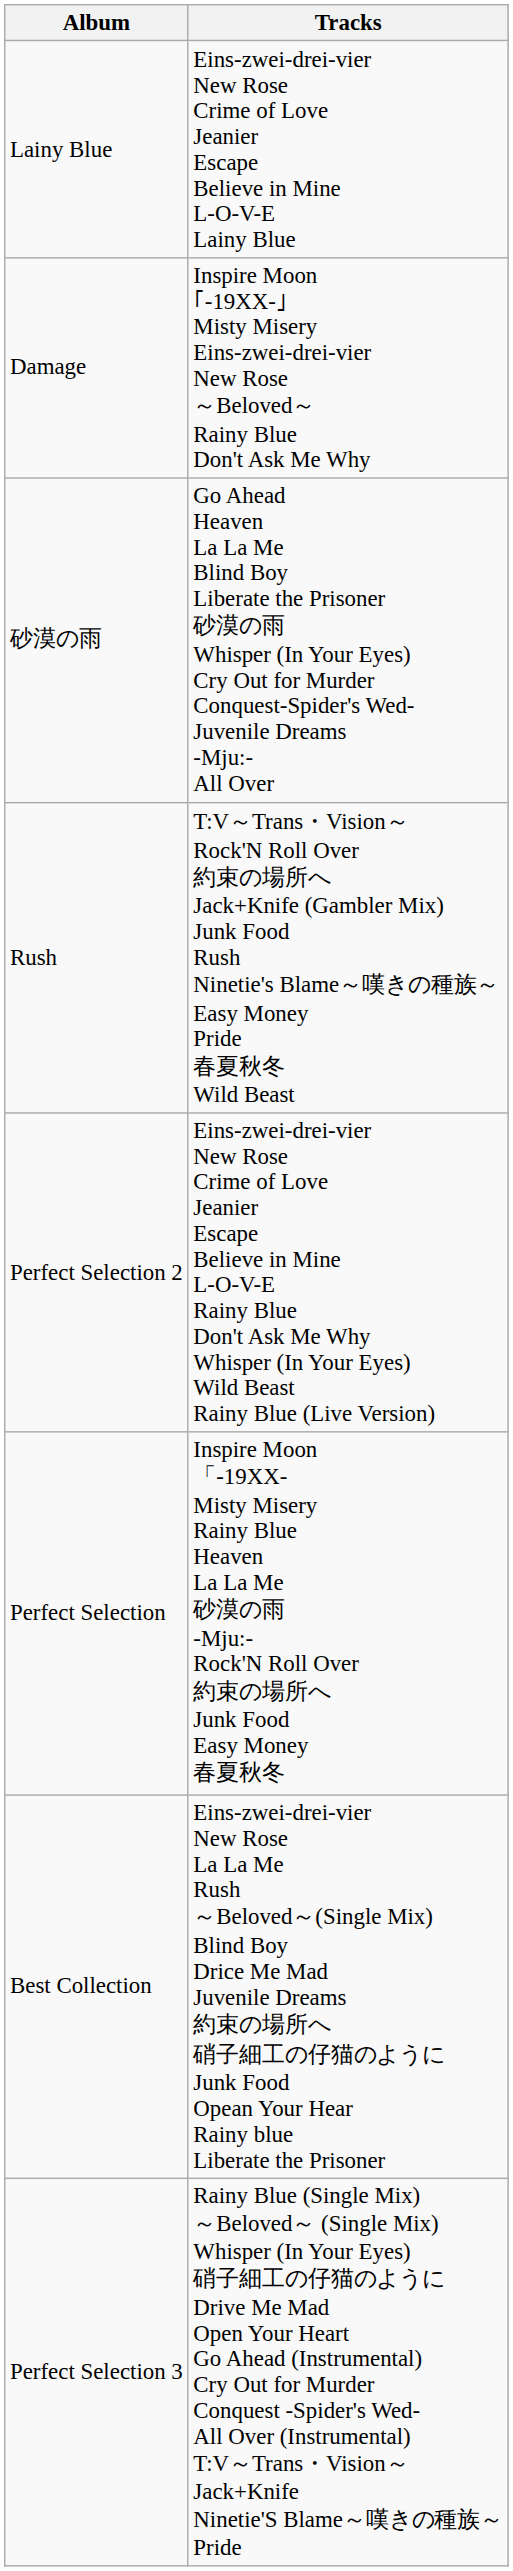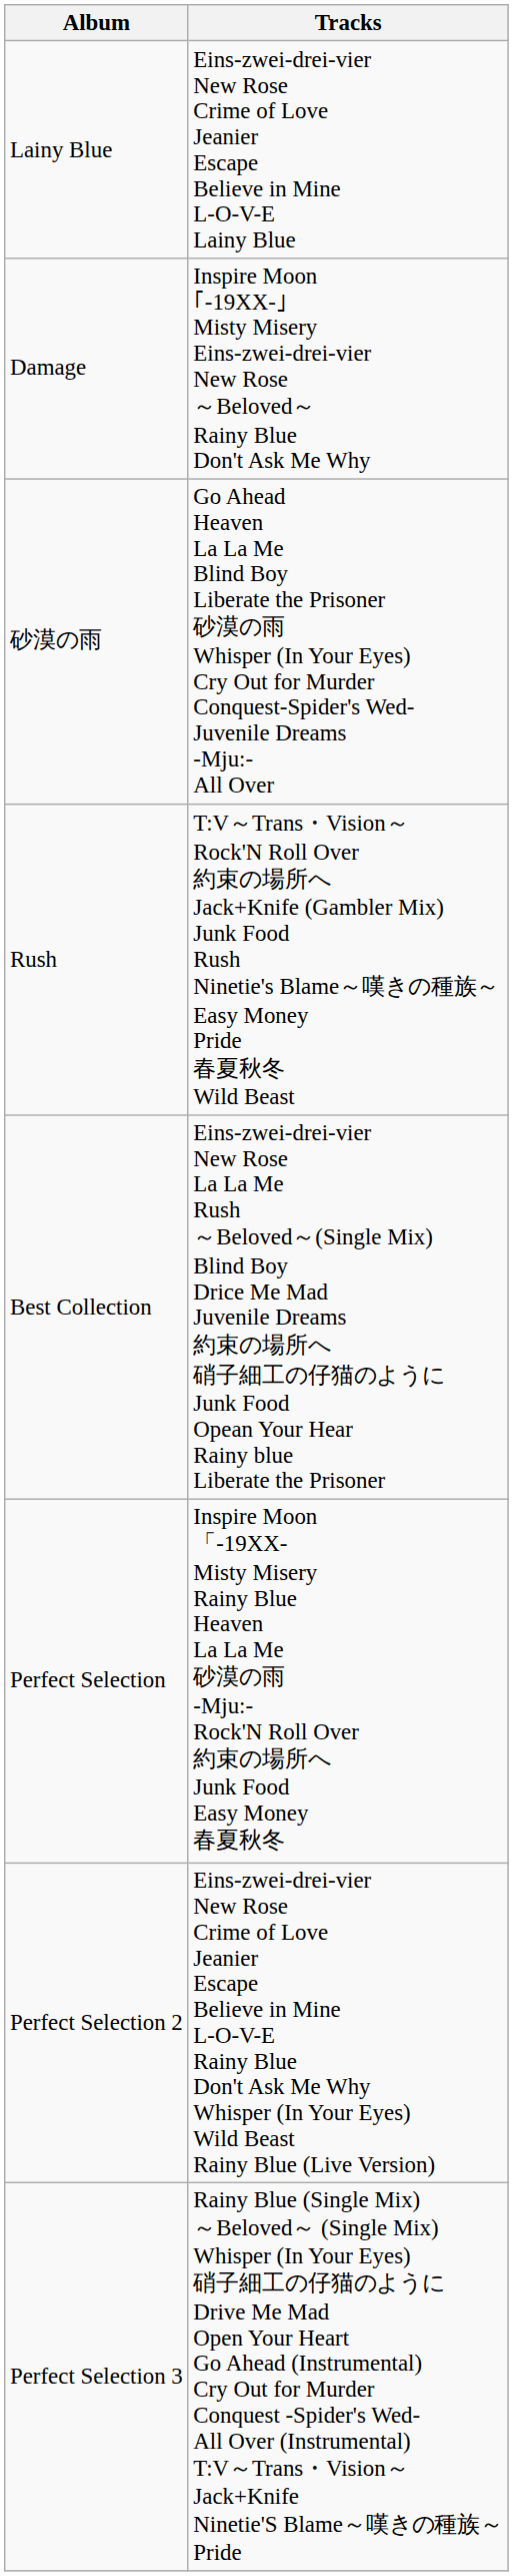 <table class="wikitable" border="1">
 <tr>
 <th>Album</th>
 <th>Tracks</th>
 </tr>
 <tr>
 <td>Lainy Blue</td>
 <td>Eins-zwei-drei-vier<br>New Rose<br>Crime of Love<br>Jeanier<br>Escape<br>Believe in Mine<br>L-O-V-E<br>Lainy Blue</td>
 </tr>
 <tr>
 <td>Damage</td>
 <td>Inspire Moon<br>｢-19XX-｣<br>Misty Misery<br>Eins-zwei-drei-vier<br>New Rose<br>～Beloved～<br>Rainy Blue<br>Don't Ask Me Why</td>
 </tr>
 <tr>
 <td>砂漠の雨</td>
 <td>Go Ahead<br>Heaven<br>La La Me<br>Blind Boy<br>Liberate the Prisoner<br>砂漠の雨<br>Whisper (In Your Eyes)<br>Cry Out for Murder<br>Conquest-Spider's Wed-<br>Juvenile Dreams<br>-Mju:-<br>All Over</td>
 </tr>
 <tr>
 <td>Rush</td>
 <td>T:V～Trans・Vision～<br>Rock'N Roll Over<br>約束の場所へ<br>Jack+Knife (Gambler Mix)<br>Junk Food<br>Rush<br>Ninetie's Blame～嘆きの種族～<br>Easy Money<br>Pride<br>春夏秋冬<br>Wild Beast</td>
 </tr>
 <tr>
-<td>Perfect Selection 2</td>
-<td>Eins-zwei-drei-vier<br>New Rose<br>Crime of Love<br>Jeanier<br>Escape<br>Believe in Mine<br>L-O-V-E<br>Rainy Blue<br>Don't Ask Me Why<br>Whisper (In Your Eyes)<br>Wild Beast<br>Rainy Blue (Live Version)</td>
+<td>Best Collection</td>
+<td>Eins-zwei-drei-vier<br>New Rose<br>La La Me<br>Rush<br>～Beloved～(Single Mix)<br>Blind Boy<br>Drice Me Mad<br>Juvenile Dreams<br>約束の場所へ<br>硝子細工の仔猫のように<br>Junk Food<br>Opean Your Hear<br>Rainy blue<br>Liberate the Prisoner</td>
 </tr>
 <tr>
 <td>Perfect Selection</td>
 <td>Inspire Moon<br>「-19XX-<br>Misty Misery<br>Rainy Blue<br>Heaven<br>La La Me<br>砂漠の雨<br>-Mju:-<br>Rock'N Roll Over<br>約束の場所へ<br>Junk Food<br>Easy Money<br>春夏秋冬</td>
 </tr>
 <tr>
-<td>Best Collection</td>
-<td>Eins-zwei-drei-vier<br>New Rose<br>La La Me<br>Rush<br>～Beloved～(Single Mix)<br>Blind Boy<br>Drice Me Mad<br>Juvenile Dreams<br>約束の場所へ<br>硝子細工の仔猫のように<br>Junk Food<br>Opean Your Hear<br>Rainy blue<br>Liberate the Prisoner</td>
+<td>Perfect Selection 2</td>
+<td>Eins-zwei-drei-vier<br>New Rose<br>Crime of Love<br>Jeanier<br>Escape<br>Believe in Mine<br>L-O-V-E<br>Rainy Blue<br>Don't Ask Me Why<br>Whisper (In Your Eyes)<br>Wild Beast<br>Rainy Blue (Live Version)</td>
 </tr>
 <tr>
 <td>Perfect Selection 3</td>
 <td>Rainy Blue (Single Mix)<br>～Beloved～ (Single Mix)<br>Whisper (In Your Eyes)<br>硝子細工の仔猫のように<br>Drive Me Mad<br>Open Your Heart<br>Go Ahead (Instrumental)<br>Cry Out for Murder<br>Conquest -Spider's Wed-<br>All Over (Instrumental)<br>T:V～Trans・Vision～<br>Jack+Knife<br>Ninetie'S Blame～嘆きの種族～<br>Pride</td>
 </tr>
 </table>
